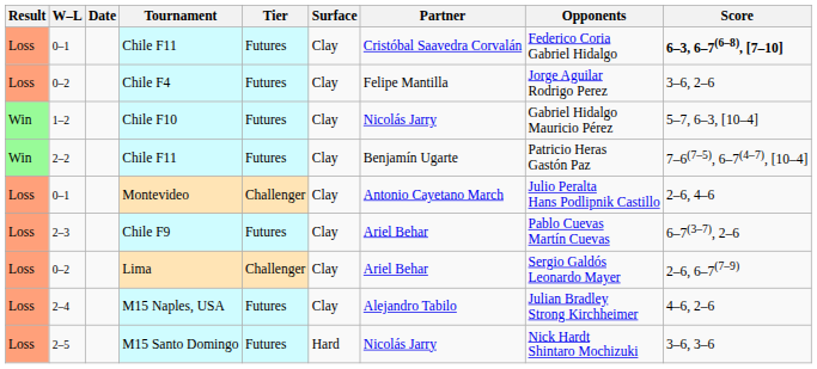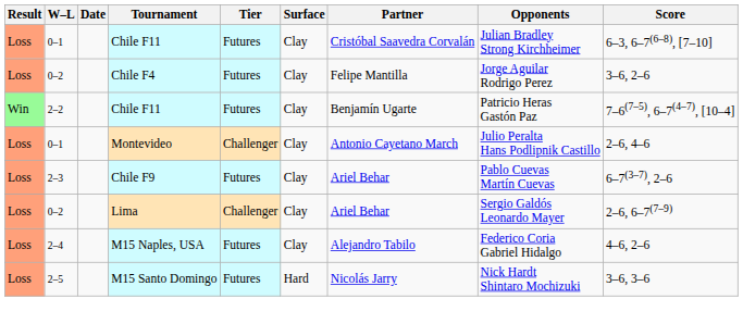 <table class="sortable wikitable">
 <tr>
 <th>Result</th>
 <th class="unsortable">W–L</th>
 <th>Date</th>
 <th>Tournament</th>
 <th>Tier</th>
 <th>Surface</th>
 <th>Partner</th>
 <th>Opponents</th>
 <th class="unsortable">Score</th>
 </tr>
 <tr>
 <td bgcolor=FFA07A>Loss</td>
 <td><small>0–1</small></td>
 <td></td>
 <td style="background:#cffcff;">Chile F11</td>
 <td style="background:#cffcff;">Futures</td>
 <td>Clay</td>
 <td> <a href='#'>Cristóbal Saavedra Corvalán</a></td>
-<td> <a href='#'>Federico Coria</a><br> Gabriel Hidalgo</td>
-<td><strong>6–3, 6–7<sup>(6–8)</sup>, [7–10]</strong></td>
+<td> <a href='#'>Julian Bradley</a><br> <a href='#'>Strong Kirchheimer</a></td>
+<td>6–3, 6–7<sup>(6–8)</sup>, [7–10]</td>
 </tr>
 <tr>
 <td bgcolor=FFA07A>Loss</td>
 <td><small>0–2</small></td>
 <td></td>
 <td style="background:#cffcff;">Chile F4</td>
 <td style="background:#cffcff;">Futures</td>
 <td>Clay</td>
 <td> Felipe Mantilla</td>
 <td> <a href='#'>Jorge Aguilar</a><br> Rodrigo Perez</td>
 <td>3–6, 2–6</td>
-</tr>
-<tr>
-<td bgcolor=98FB98>Win</td>
-<td><small>1–2</small></td>
-<td></td>
-<td style="background:#cffcff;">Chile F10</td>
-<td style="background:#cffcff;">Futures</td>
-<td>Clay</td>
-<td> <a href='#'>Nicolás Jarry</a></td>
-<td> Gabriel Hidalgo<br> Mauricio Pérez</td>
-<td>5–7, 6–3, [10–4]</td>
 </tr>
 <tr>
 <td bgcolor=98FB98>Win</td>
 <td><small>2–2</small></td>
 <td></td>
 <td style="background:#cffcff;">Chile F11</td>
 <td style="background:#cffcff;">Futures</td>
 <td>Clay</td>
 <td> Benjamín Ugarte</td>
 <td> Patricio Heras<br> Gastón Paz</td>
 <td>7–6<sup>(7–5)</sup>, 6–7<sup>(4–7)</sup>, [10–4]</td>
 </tr>
 <tr>
 <td bgcolor=FFA07A>Loss</td>
 <td><small>0–1</small></td>
 <td></td>
 <td style="background:moccasin">Montevideo</td>
 <td style="background:moccasin">Challenger</td>
 <td>Clay</td>
 <td> <a href='#'>Antonio Cayetano March</a></td>
 <td> <a href='#'>Julio Peralta</a><br> <a href='#'>Hans Podlipnik Castillo</a></td>
 <td>2–6, 4–6</td>
 </tr>
 <tr>
 <td bgcolor=FFA07A>Loss</td>
 <td><small>2–3</small></td>
 <td></td>
 <td style="background:#cffcff;">Chile F9</td>
 <td style="background:#cffcff;">Futures</td>
 <td>Clay</td>
 <td> <a href='#'>Ariel Behar</a></td>
 <td> <a href='#'>Pablo Cuevas</a><br> <a href='#'>Martín Cuevas</a></td>
 <td>6–7<sup>(3–7)</sup>, 2–6</td>
 </tr>
 <tr>
 <td bgcolor=FFA07A>Loss</td>
 <td><small>0–2</small></td>
 <td></td>
 <td style="background:moccasin">Lima</td>
 <td style="background:moccasin">Challenger</td>
 <td>Clay</td>
 <td> <a href='#'>Ariel Behar</a></td>
 <td> <a href='#'>Sergio Galdós</a><br> <a href='#'>Leonardo Mayer</a></td>
 <td>2–6, 6–7<sup>(7–9)</sup></td>
 </tr>
 <tr>
 <td bgcolor=FFA07A>Loss</td>
 <td><small>2–4</small></td>
 <td></td>
 <td style="background:#cffcff;">M15 Naples, USA</td>
 <td style="background:#cffcff;">Futures</td>
 <td>Clay</td>
 <td> <a href='#'>Alejandro Tabilo</a></td>
-<td> <a href='#'>Julian Bradley</a><br> <a href='#'>Strong Kirchheimer</a></td>
+<td> <a href='#'>Federico Coria</a><br> Gabriel Hidalgo</td>
 <td>4–6, 2–6</td>
 </tr>
 <tr>
 <td bgcolor=FFA07A>Loss</td>
 <td><small>2–5</small></td>
 <td></td>
 <td style="background:#cffcff;">M15 Santo Domingo</td>
 <td style="background:#cffcff;">Futures</td>
 <td>Hard</td>
 <td> <a href='#'>Nicolás Jarry</a></td>
 <td> <a href='#'>Nick Hardt</a><br> <a href='#'>Shintaro Mochizuki</a></td>
 <td>3–6, 3–6</td>
 </tr>
 </table>
